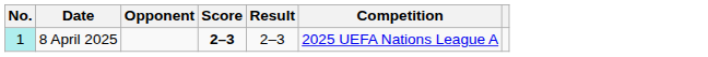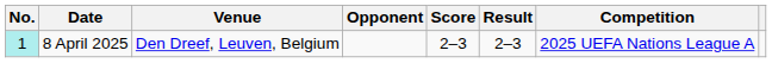 <table class="wikitable sortable">
 <tr>
 <th scope="col">No.</th>
 <th scope="col">Date</th>
+<th scope="col">Venue</th>
 <th scope="col">Opponent</th>
 <th scope="col">Score</th>
 <th scope="col">Result</th>
 <th scope="col">Competition</th>
 <th scope="col" class="unsortable"></th>
 </tr>
 <tr>
 <td align=center style="background: paleturquoise;">1</td>
 <td>8 April 2025</td>
+<td><a href='#'>Den Dreef</a>, <a href='#'>Leuven</a>, Belgium</td>
 <td></td>
-<td align=center><strong>2–3</strong></td>
+<td align=center>2–3</td>
 <td align=center>2–3</td>
 <td><a href='#'>2025 UEFA Nations League A</a></td>
 <td align=center></td>
 </tr>
 </table>
